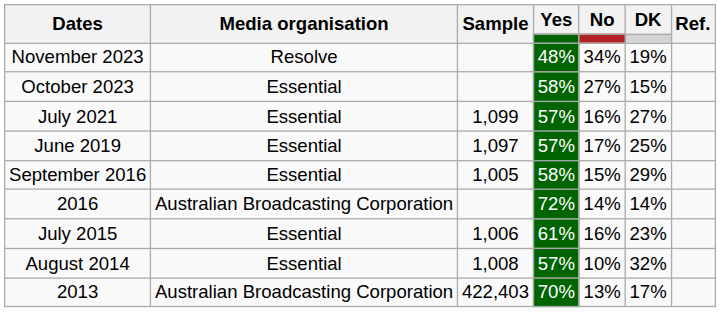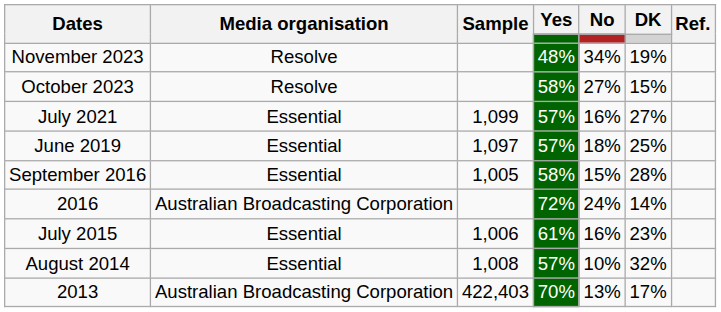 <table class="wikitable sortable small" style="font-size:90%;text-align:center">
 <tr>
 <th scope="col" rowspan=2>Dates</th>
 <th scope="col" rowspan=2>Media organisation</th>
 <th scope="col" rowspan=2>Sample</th>
 <th scope="col">Yes</th>
 <th scope="col">No</th>
 <th scope="col">DK</th>
 <th scope="col" class="unsortable" rowspan=2>Ref.</th>
 </tr>
 <tr>
 <th style="background:DarkGreen;"></th>
 <th style="background:FireBrick;"></th>
 <th style="background:LightGrey;"></th>
 </tr>
 <tr>
 <td>November 2023</td>
 <td>Resolve</td>
 <td></td>
 <td style="background:DarkGreen; color:white;">48%</td>
 <td>34%</td>
 <td>19%</td>
 <td></td>
 </tr>
 <tr>
 <td>October 2023</td>
-<td>Essential</td>
+<td>Resolve</td>
 <td></td>
 <td style="background:DarkGreen; color:white;">58%</td>
 <td>27%</td>
 <td>15%</td>
 <td></td>
 </tr>
 <tr>
 <td>July 2021</td>
 <td>Essential</td>
 <td>1,099</td>
 <td style="background:DarkGreen; color:white;">57%</td>
 <td>16%</td>
 <td>27%</td>
 <td></td>
 </tr>
 <tr>
 <td>June 2019</td>
 <td>Essential</td>
 <td>1,097</td>
 <td style="background:DarkGreen; color:white;">57%</td>
-<td>17%</td>
+<td>18%</td>
 <td>25%</td>
 <td></td>
 </tr>
 <tr>
 <td>September 2016</td>
 <td>Essential</td>
 <td>1,005</td>
 <td style="background:DarkGreen; color:white;">58%</td>
 <td>15%</td>
-<td>29%</td>
+<td>28%</td>
 <td></td>
 </tr>
 <tr>
 <td>2016</td>
 <td>Australian Broadcasting Corporation</td>
 <td></td>
 <td style="background:DarkGreen; color:white;">72%</td>
-<td>14%</td>
+<td>24%</td>
 <td>14%</td>
 <td></td>
 </tr>
 <tr>
 <td>July 2015</td>
 <td>Essential</td>
 <td>1,006</td>
 <td style="background:DarkGreen; color:white;">61%</td>
 <td>16%</td>
 <td>23%</td>
 <td></td>
 </tr>
 <tr>
 <td>August 2014</td>
 <td>Essential</td>
 <td>1,008</td>
 <td style="background:DarkGreen; color:white;">57%</td>
 <td>10%</td>
 <td>32%</td>
 <td></td>
 </tr>
 <tr>
 <td>2013</td>
 <td>Australian Broadcasting Corporation</td>
 <td>422,403</td>
 <td style="background:DarkGreen; color:white;">70%</td>
 <td>13%</td>
 <td>17%</td>
 <td></td>
 </tr>
 </table>
